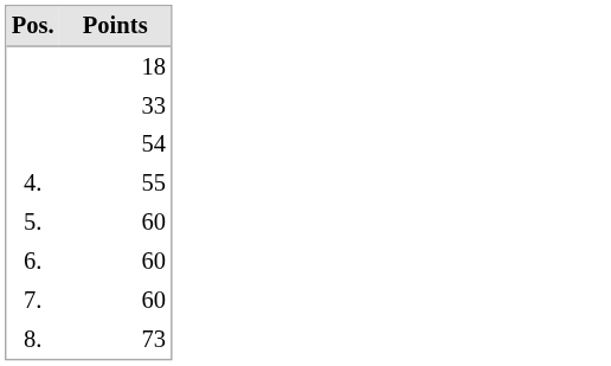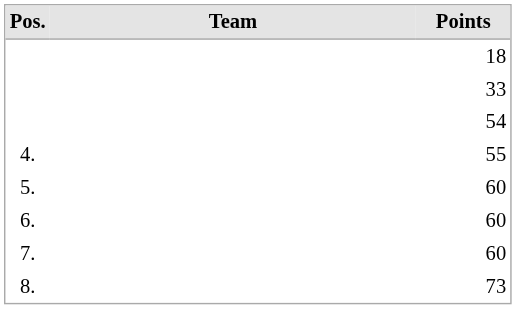 <table cellspacing="0" cellpadding="3" style="border:1px solid #AAAAAA;font-size:90%">
 <tr bgcolor="#E4E4E4">
 <th style="border-bottom:1px solid #AAAAAA" width=10>Pos.</th>
+<th style="border-bottom:1px solid #AAAAAA" width=250>Team</th>
 <th style="border-bottom:1px solid #AAAAAA" width=60>Points</th>
 </tr>
 <tr align="center">
 <td align="center" valign="top"></td>
+<td align="left"></td>
 <td align="right">18</td>
 </tr>
 <tr align="center">
 <td align="center" valign="top"></td>
+<td align="left"></td>
 <td align="right">33</td>
 </tr>
 <tr align="center">
 <td align="center" valign="top"></td>
+<td align="left"></td>
 <td align="right">54</td>
 </tr>
 <tr align="center">
 <td align="center" valign="top">4.</td>
+<td align="left"></td>
 <td align="right">55</td>
 </tr>
 <tr align="center">
 <td align="center" valign="top">5.</td>
+<td align="left"></td>
 <td align="right">60</td>
 </tr>
 <tr align="center">
 <td align="center" valign="top">6.</td>
+<td align="left"></td>
 <td align="right">60</td>
 </tr>
 <tr align="center">
 <td align="center" valign="top">7.</td>
+<td align="left"></td>
 <td align="right">60</td>
 </tr>
 <tr align="center">
 <td align="center" valign="top">8.</td>
+<td align="left"></td>
 <td align="right">73</td>
 </tr>
 </table>
